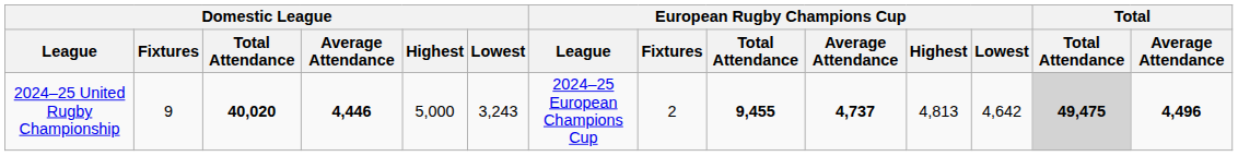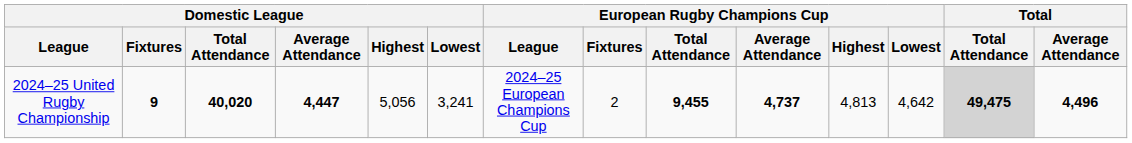 <table class="wikitable sortable">
 <tr>
 <th colspan="6" class="wikitable sortable"><strong>Domestic League</strong></th>
 <th colspan="6" class="wikitable sortable"><strong>European Rugby Champions Cup</strong></th>
 <th colspan="2" class="wikitable sortable"><strong>Total</strong></th>
 </tr>
 <tr>
 <th>League</th>
 <th>Fixtures</th>
 <th>Total Attendance</th>
 <th>Average Attendance</th>
 <th>Highest</th>
 <th>Lowest</th>
 <th>League</th>
 <th>Fixtures</th>
 <th>Total Attendance</th>
 <th>Average Attendance</th>
 <th>Highest</th>
 <th>Lowest</th>
 <th>Total Attendance</th>
 <th><strong>Average Attendance</strong></th>
 </tr>
 <tr>
 <td align="center"><a href='#'>2024–25 United Rugby Championship</a></td>
-<td align="center">9</td>
+<td align="center"><strong>9</strong></td>
 <td align="center"><strong>40,020</strong></td>
-<td align="center"><strong>4,446</strong></td>
-<td align="center">5,000</td>
-<td align="center">3,243</td>
+<td align="center"><strong>4,447</strong></td>
+<td align="center">5,056</td>
+<td align="center">3,241</td>
 <td align="center"><a href='#'>2024–25 European Champions Cup</a></td>
 <td align="center">2</td>
 <td align="center"><strong>9,455</strong></td>
 <td align="center"><strong>4,737</strong></td>
 <td align="center">4,813</td>
 <td align="center">4,642</td>
 <td align="center" style="background: lightgrey;"><strong>49,475</strong></td>
 <td align="center"><strong>4,496</strong></td>
 </tr>
 </table>
